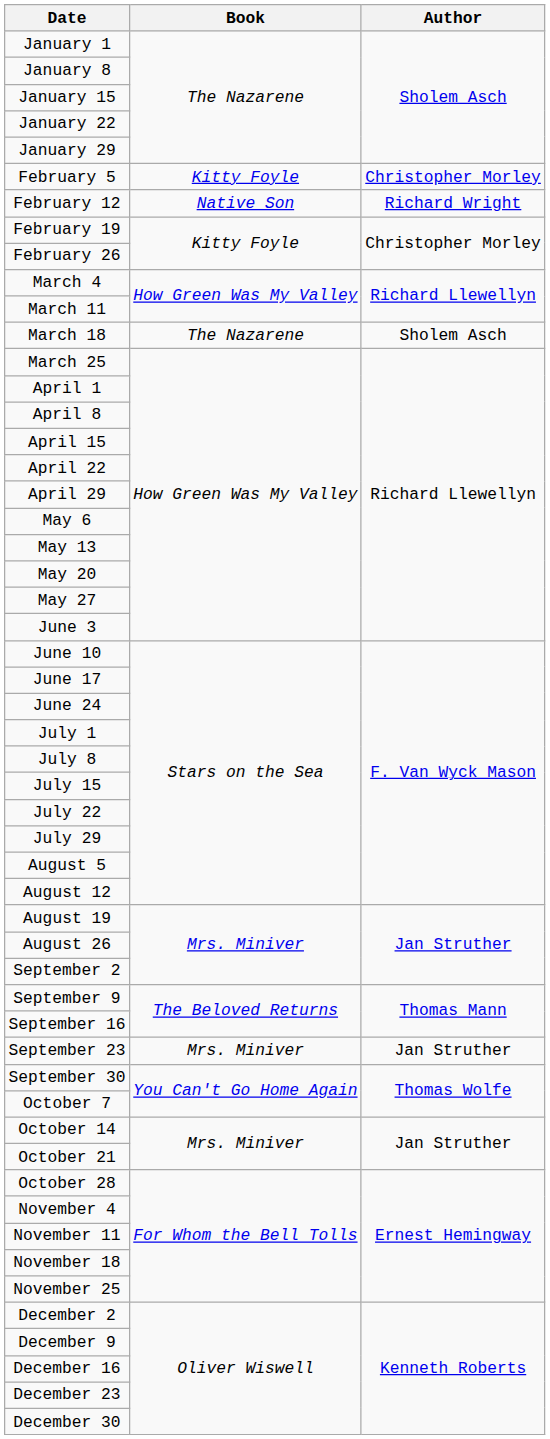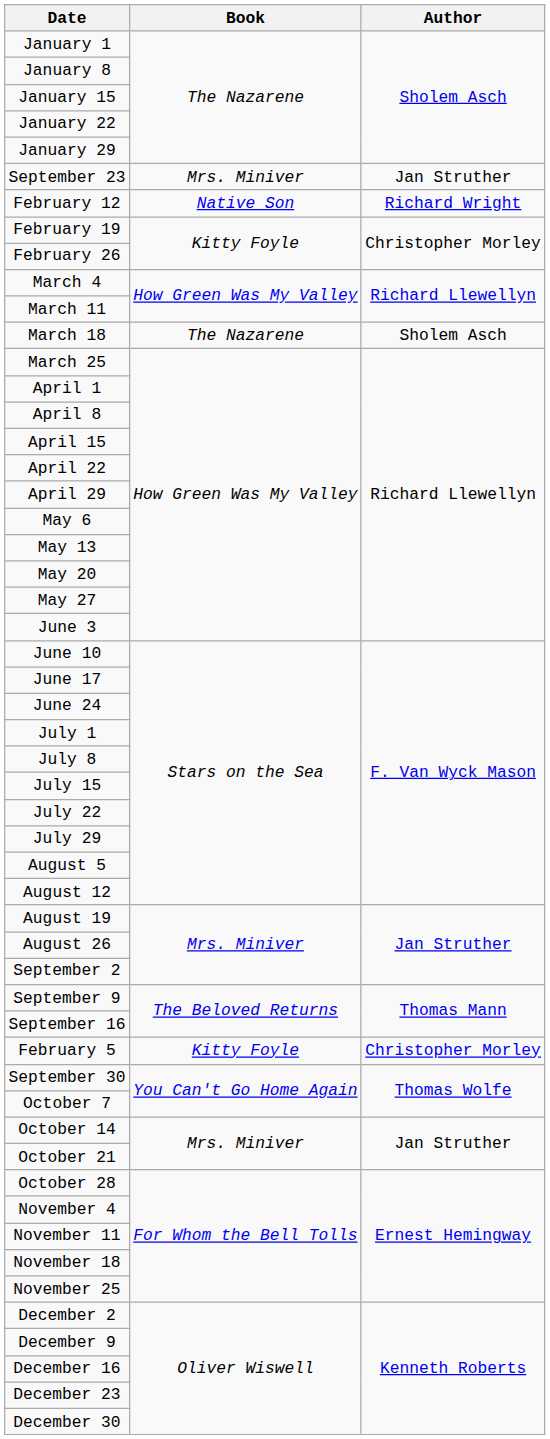 <table class="wikitable sortable" style="text-align: center">
 <tr>
 <th>Date</th>
 <th>Book</th>
 <th>Author</th>
 </tr>
 <tr>
 <td>January 1</td>
 <td rowspan=5><em>The Nazarene</em></td>
 <td rowspan=5><a href='#'>Sholem Asch</a></td>
 </tr>
 <tr>
 <td>January 8</td>
 </tr>
 <tr>
 <td>January 15</td>
 </tr>
 <tr>
 <td>January 22</td>
 </tr>
 <tr>
 <td>January 29</td>
 </tr>
 <tr>
-<td>February 5</td>
-<td><em><a href='#'>Kitty Foyle</a></em></td>
-<td><a href='#'>Christopher Morley</a></td>
+<td>September 23</td>
+<td><em>Mrs. Miniver</em></td>
+<td>Jan Struther</td>
 </tr>
 <tr>
 <td>February 12</td>
 <td><em><a href='#'>Native Son</a></em></td>
 <td><a href='#'>Richard Wright</a></td>
 </tr>
 <tr>
 <td>February 19</td>
 <td rowspan=2><em>Kitty Foyle</em></td>
 <td rowspan=2>Christopher Morley</td>
 </tr>
 <tr>
 <td>February 26</td>
 </tr>
 <tr>
 <td>March 4</td>
 <td rowspan=2><em><a href='#'>How Green Was My Valley</a></em></td>
 <td rowspan=2><a href='#'>Richard Llewellyn</a></td>
 </tr>
 <tr>
 <td>March 11</td>
 </tr>
 <tr>
 <td>March 18</td>
 <td><em>The Nazarene</em></td>
 <td>Sholem Asch</td>
 </tr>
 <tr>
 <td>March 25</td>
 <td rowspan=11><em>How Green Was My Valley</em></td>
 <td rowspan=11>Richard Llewellyn</td>
 </tr>
 <tr>
 <td>April 1</td>
 </tr>
 <tr>
 <td>April 8</td>
 </tr>
 <tr>
 <td>April 15</td>
 </tr>
 <tr>
 <td>April 22</td>
 </tr>
 <tr>
 <td>April 29</td>
 </tr>
 <tr>
 <td>May 6</td>
 </tr>
 <tr>
 <td>May 13</td>
 </tr>
 <tr>
 <td>May 20</td>
 </tr>
 <tr>
 <td>May 27</td>
 </tr>
 <tr>
 <td>June 3</td>
 </tr>
 <tr>
 <td>June 10</td>
 <td rowspan=10><em>Stars on the Sea</em></td>
 <td rowspan=10><a href='#'>F. Van Wyck Mason</a></td>
 </tr>
 <tr>
 <td>June 17</td>
 </tr>
 <tr>
 <td>June 24</td>
 </tr>
 <tr>
 <td>July 1</td>
 </tr>
 <tr>
 <td>July 8</td>
 </tr>
 <tr>
 <td>July 15</td>
 </tr>
 <tr>
 <td>July 22</td>
 </tr>
 <tr>
 <td>July 29</td>
 </tr>
 <tr>
 <td>August 5</td>
 </tr>
 <tr>
 <td>August 12</td>
 </tr>
 <tr>
 <td>August 19</td>
 <td rowspan=3><em><a href='#'>Mrs. Miniver</a></em></td>
 <td rowspan=3><a href='#'>Jan Struther</a></td>
 </tr>
 <tr>
 <td>August 26</td>
 </tr>
 <tr>
 <td>September 2</td>
 </tr>
 <tr>
 <td>September 9</td>
 <td rowspan=2><em><a href='#'>The Beloved Returns</a></em></td>
 <td rowspan=2><a href='#'>Thomas Mann</a></td>
 </tr>
 <tr>
 <td>September 16</td>
 </tr>
 <tr>
-<td>September 23</td>
-<td><em>Mrs. Miniver</em></td>
-<td>Jan Struther</td>
+<td>February 5</td>
+<td><em><a href='#'>Kitty Foyle</a></em></td>
+<td><a href='#'>Christopher Morley</a></td>
 </tr>
 <tr>
 <td>September 30</td>
 <td rowspan=2><em><a href='#'>You Can't Go Home Again</a></em></td>
 <td rowspan=2><a href='#'>Thomas Wolfe</a></td>
 </tr>
 <tr>
 <td>October 7</td>
 </tr>
 <tr>
 <td>October 14</td>
 <td rowspan=2><em>Mrs. Miniver</em></td>
 <td rowspan=2>Jan Struther</td>
 </tr>
 <tr>
 <td>October 21</td>
 </tr>
 <tr>
 <td>October 28</td>
 <td rowspan=5><em><a href='#'>For Whom the Bell Tolls</a></em></td>
 <td rowspan=5><a href='#'>Ernest Hemingway</a></td>
 </tr>
 <tr>
 <td>November 4</td>
 </tr>
 <tr>
 <td>November 11</td>
 </tr>
 <tr>
 <td>November 18</td>
 </tr>
 <tr>
 <td>November 25</td>
 </tr>
 <tr>
 <td>December 2</td>
 <td rowspan=5><em>Oliver Wiswell</em></td>
 <td rowspan=5><a href='#'>Kenneth Roberts</a></td>
 </tr>
 <tr>
 <td>December 9</td>
 </tr>
 <tr>
 <td>December 16</td>
 </tr>
 <tr>
 <td>December 23</td>
 </tr>
 <tr>
 <td>December 30</td>
 </tr>
 </table>
